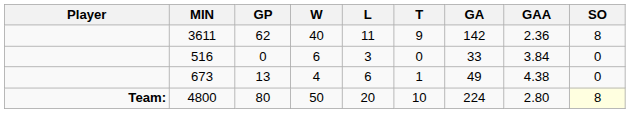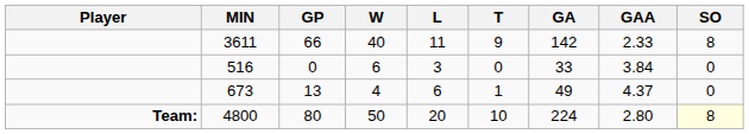 <table class="wikitable sortable" width="60%">
 <tr>
 <th bgcolor="#DDDDFF" width="10%">Player</th>
 <th width="3%" bgcolor="#DDDDFF" title="Minutes played">MIN</th>
 <th width="3%" bgcolor="#DDDDFF" title="Games played in">GP</th>
 <th width="3%" bgcolor="#DDDDFF" title="Wins">W</th>
 <th width="3%" bgcolor="#DDDDFF"title="Losses">L</th>
 <th width="3%" bgcolor="#DDDDFF" title="Ties">T</th>
 <th width="3%" bgcolor="#DDDDFF" title="Goals against">GA</th>
 <th width="3%" bgcolor="#DDDDFF" title="Goals against average">GAA</th>
 <th width="3%" bgcolor="#DDDDFF"title="Shut-outs">SO</th>
 </tr>
 <tr align="center">
 <td align="right"></td>
 <td>3611</td>
-<td>62</td>
+<td>66</td>
 <td>40</td>
 <td>11</td>
 <td>9</td>
 <td>142</td>
-<td>2.36</td>
+<td>2.33</td>
 <td>8</td>
 </tr>
 <tr align="center">
 <td align="right"></td>
 <td>516</td>
 <td>0</td>
 <td>6</td>
 <td>3</td>
 <td>0</td>
 <td>33</td>
 <td>3.84</td>
 <td>0</td>
 </tr>
 <tr align="center">
 <td align="right"></td>
 <td>673</td>
 <td>13</td>
 <td>4</td>
 <td>6</td>
 <td>1</td>
 <td>49</td>
-<td>4.38</td>
+<td>4.37</td>
 <td>0</td>
 </tr>
 <tr align="center">
 <td align="right"><strong>Team:</strong></td>
 <td>4800</td>
 <td>80</td>
 <td>50</td>
 <td>20</td>
 <td>10</td>
 <td>224</td>
 <td>2.80</td>
 <td style="background: lightyellow;">8</td>
 </tr>
 </table>
